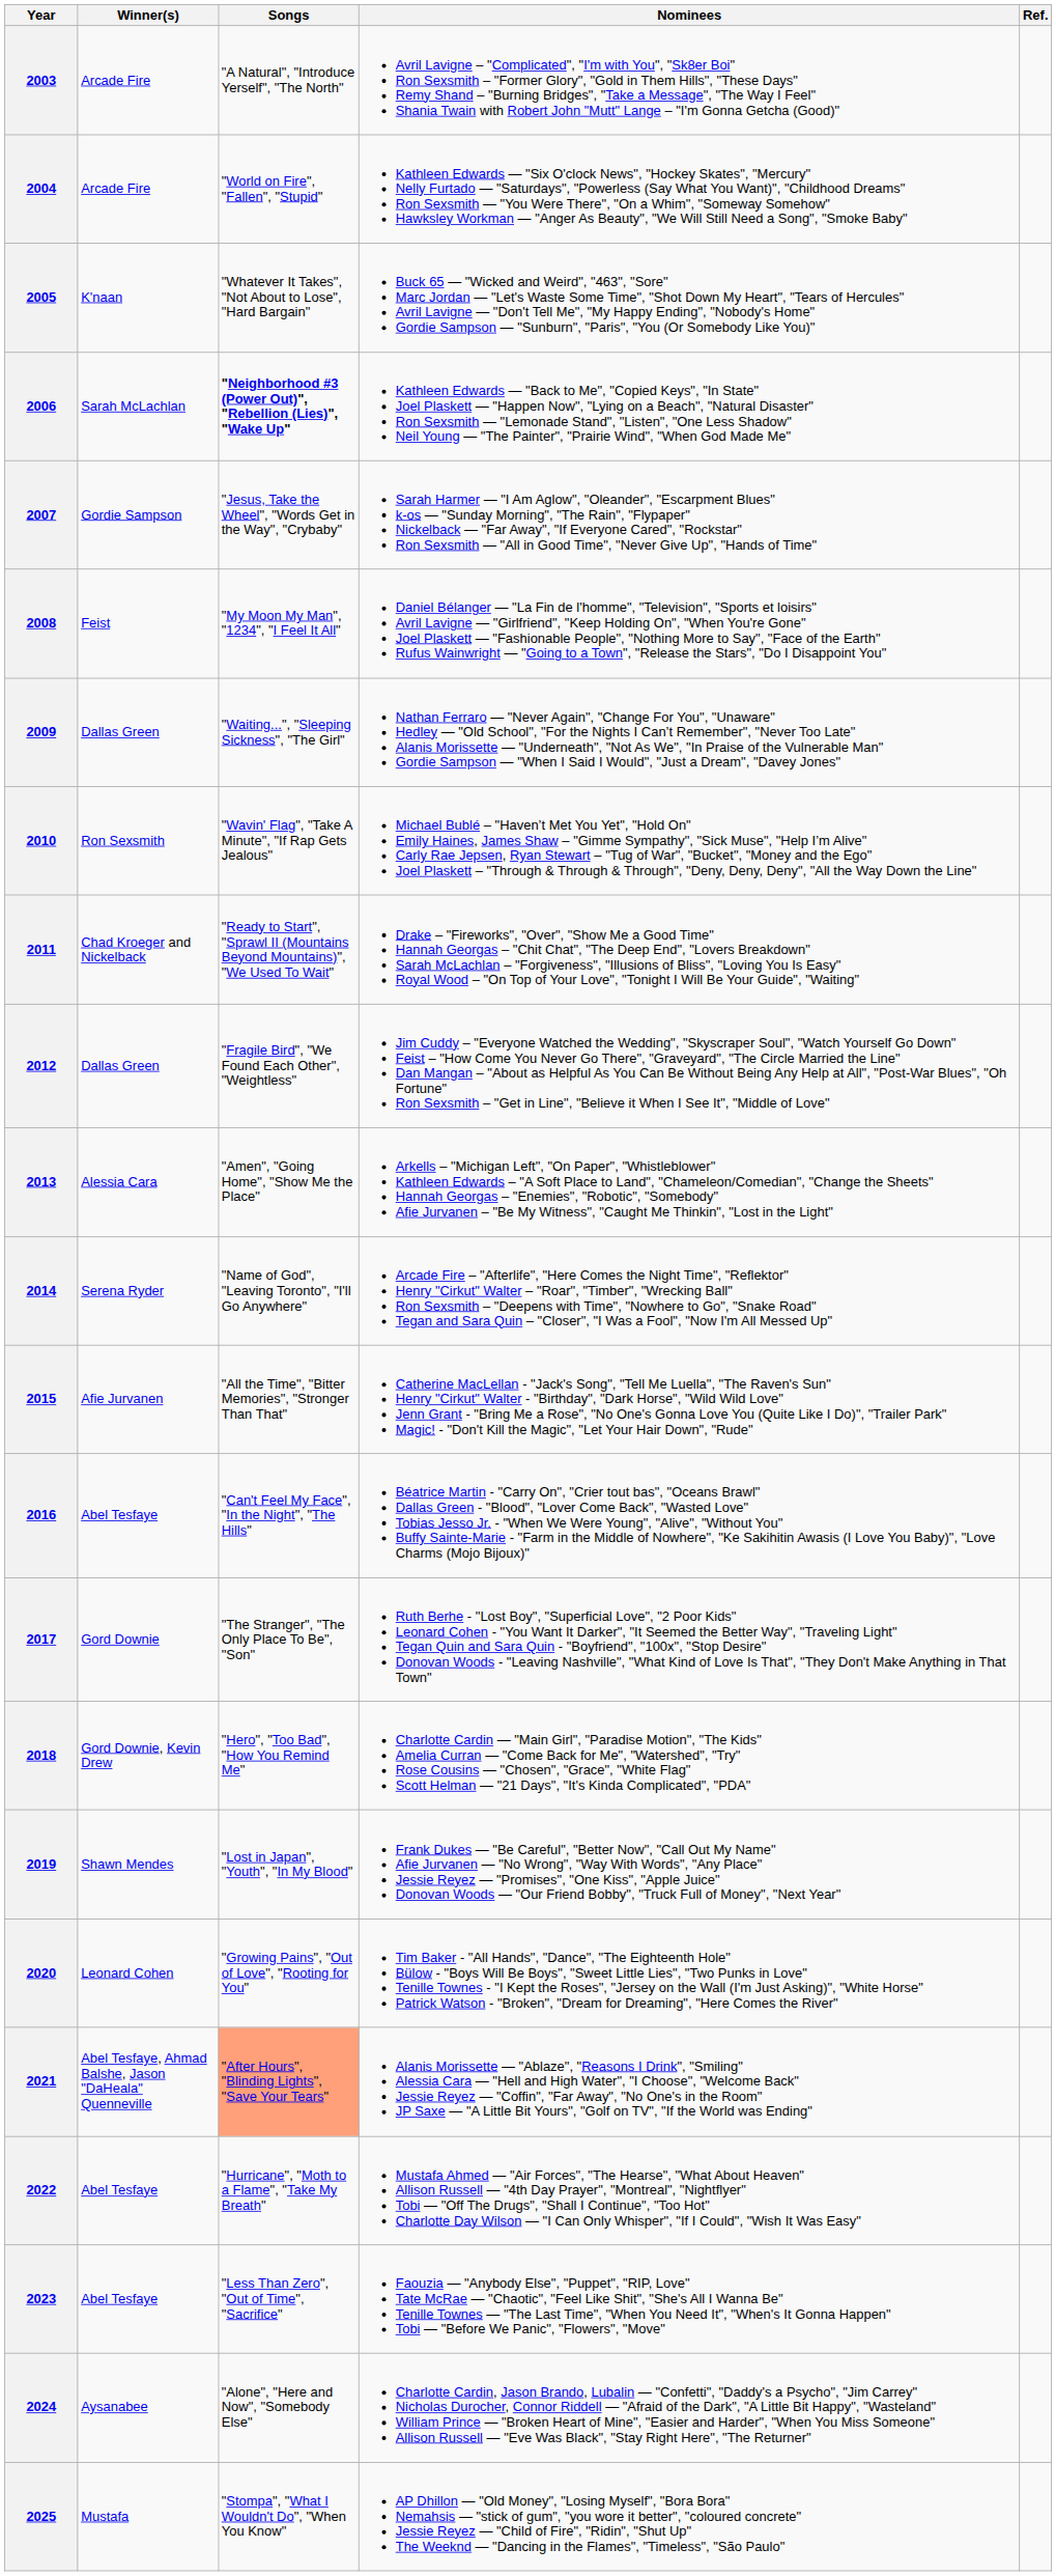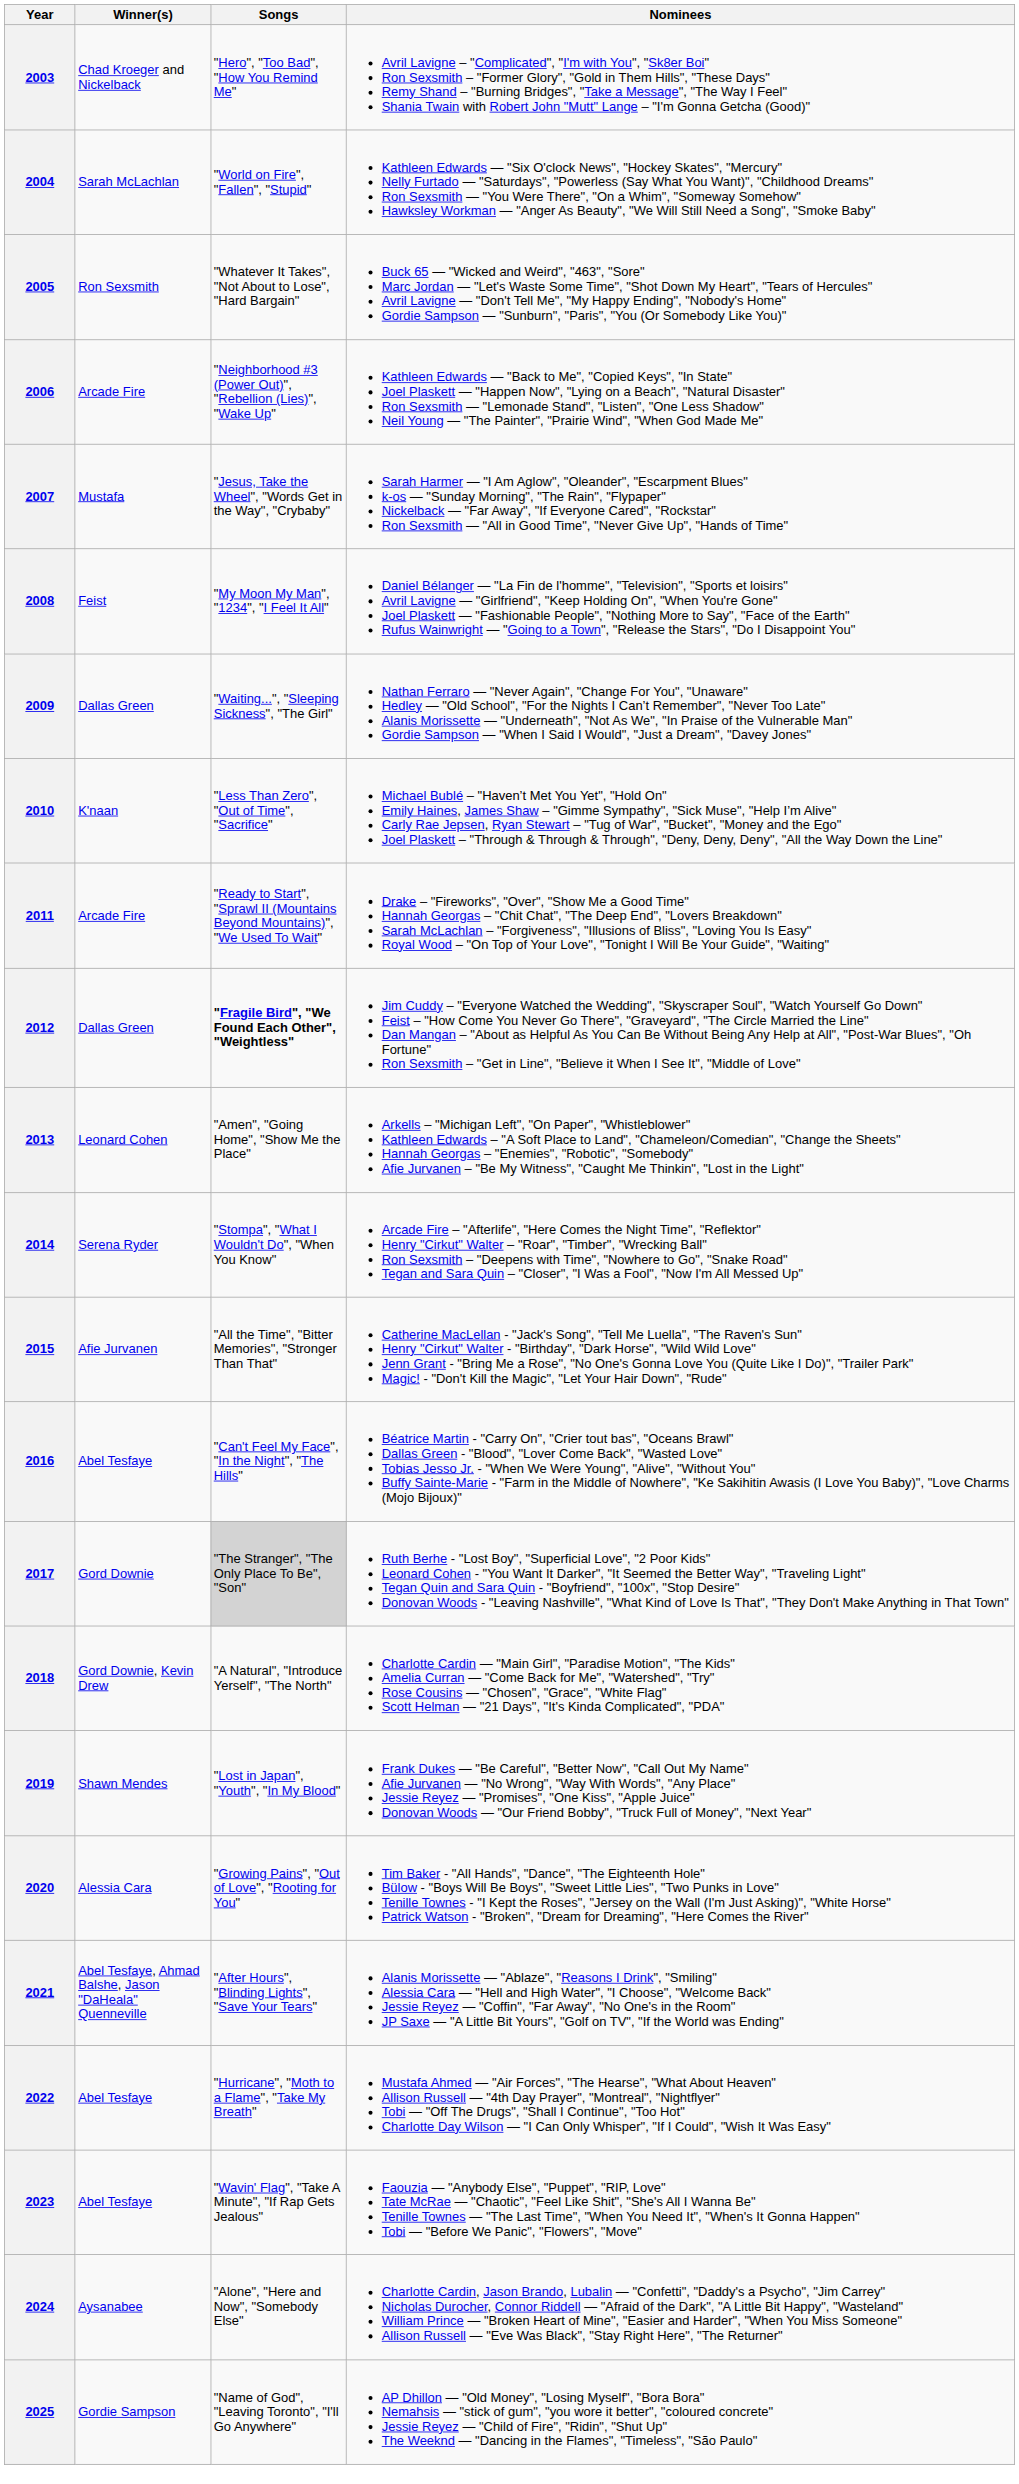 <table class="wikitable sortable">
 <tr>
 <th scope="col" style="width:5em;">Year</th>
 <th scope="col" style="width:10em;">Winner(s)</th>
 <th scope="col" style="width:10em;">Songs</th>
 <th scope="col" class="unsortable">Nominees</th>
-<th scope="col" class="unsortable">Ref.</th>
 </tr>
 <tr>
 <th scope="row"><a href='#'>2003</a></th>
-<td><a href='#'>Arcade Fire</a></td>
-<td>"A Natural", "Introduce Yerself", "The North"</td>
+<td><a href='#'>Chad Kroeger</a> and <a href='#'>Nickelback</a></td>
+<td>"<a href='#'>Hero</a>", "<a href='#'>Too Bad</a>", "<a href='#'>How You Remind Me</a>"</td>
 <td><br><ul><li><a href='#'>Avril Lavigne</a> – "<a href='#'>Complicated</a>", "<a href='#'>I'm with You</a>", "<a href='#'>Sk8er Boi</a>"</li><li><a href='#'>Ron Sexsmith</a> – "Former Glory", "Gold in Them Hills", "These Days"</li><li><a href='#'>Remy Shand</a> – "Burning Bridges", "<a href='#'>Take a Message</a>", "The Way I Feel"</li><li><a href='#'>Shania Twain</a> with <a href='#'>Robert John "Mutt" Lange</a> – "I'm Gonna Getcha (Good)"</li></ul></td>
-<td align="center"></td>
 </tr>
 <tr>
 <th scope="row"><a href='#'>2004</a></th>
-<td><a href='#'>Arcade Fire</a></td>
+<td><a href='#'>Sarah McLachlan</a></td>
 <td>"<a href='#'>World on Fire</a>", "<a href='#'>Fallen</a>", "<a href='#'>Stupid</a>"</td>
 <td><br><ul><li><a href='#'>Kathleen Edwards</a> — "Six O'clock News", "Hockey Skates", "Mercury"</li><li><a href='#'>Nelly Furtado</a> — "Saturdays", "Powerless (Say What You Want)", "Childhood Dreams"</li><li><a href='#'>Ron Sexsmith</a> — "You Were There", "On a Whim", "Someway Somehow"</li><li><a href='#'>Hawksley Workman</a> — "Anger As Beauty", "We Will Still Need a Song", "Smoke Baby"</li></ul></td>
-<td align="center"></td>
 </tr>
 <tr>
 <th scope="row"><a href='#'>2005</a></th>
-<td><a href='#'>K'naan</a></td>
+<td><a href='#'>Ron Sexsmith</a></td>
 <td>"Whatever It Takes", "Not About to Lose", "Hard Bargain"</td>
 <td><br><ul><li><a href='#'>Buck 65</a> — "Wicked and Weird", "463", "Sore"</li><li><a href='#'>Marc Jordan</a> — "Let's Waste Some Time", "Shot Down My Heart",  "Tears of Hercules"</li><li><a href='#'>Avril Lavigne</a> — "Don't Tell Me", "My Happy Ending", "Nobody's Home"</li><li><a href='#'>Gordie Sampson</a> — "Sunburn", "Paris", "You (Or Somebody Like You)"</li></ul></td>
-<td align="center"></td>
 </tr>
 <tr>
 <th scope="row"><a href='#'>2006</a></th>
-<td><a href='#'>Sarah McLachlan</a></td>
-<td><strong>"<a href='#'>Neighborhood #3 (Power Out)</a>", "<a href='#'>Rebellion (Lies)</a>", "<a href='#'>Wake Up</a>"</strong></td>
+<td><a href='#'>Arcade Fire</a></td>
+<td>"<a href='#'>Neighborhood #3 (Power Out)</a>", "<a href='#'>Rebellion (Lies)</a>", "<a href='#'>Wake Up</a>"</td>
 <td><br><ul><li><a href='#'>Kathleen Edwards</a> — "Back to Me", "Copied Keys", "In State"</li><li><a href='#'>Joel Plaskett</a> — "Happen Now", "Lying on a Beach", "Natural Disaster"</li><li><a href='#'>Ron Sexsmith</a> — "Lemonade Stand", "Listen", "One Less Shadow"</li><li><a href='#'>Neil Young</a> — "The Painter", "Prairie Wind", "When God Made Me"</li></ul></td>
-<td align="center"></td>
 </tr>
 <tr>
 <th scope="row"><a href='#'>2007</a></th>
-<td><a href='#'>Gordie Sampson</a></td>
+<td><a href='#'>Mustafa</a></td>
 <td>"<a href='#'>Jesus, Take the Wheel</a>", "Words Get in the Way", "Crybaby"</td>
 <td><br><ul><li><a href='#'>Sarah Harmer</a> — "I Am Aglow", "Oleander", "Escarpment Blues"</li><li><a href='#'>k-os</a> — "Sunday Morning", "The Rain", "Flypaper"</li><li><a href='#'>Nickelback</a> — "Far Away", "If Everyone Cared", "Rockstar"</li><li><a href='#'>Ron Sexsmith</a> — "All in Good Time", "Never Give Up", "Hands of Time"</li></ul></td>
-<td align="center"></td>
 </tr>
 <tr>
 <th scope="row"><a href='#'>2008</a></th>
 <td><a href='#'>Feist</a></td>
 <td>"<a href='#'>My Moon My Man</a>", "<a href='#'>1234</a>", "<a href='#'>I Feel It All</a>"</td>
 <td><br><ul><li><a href='#'>Daniel Bélanger</a> — "La Fin de l'homme", "Television", "Sports et loisirs"</li><li><a href='#'>Avril Lavigne</a> — "Girlfriend", "Keep Holding On", "When You're Gone"</li><li><a href='#'>Joel Plaskett</a> — "Fashionable People", "Nothing More to Say", "Face of the Earth"</li><li><a href='#'>Rufus Wainwright</a> — "<a href='#'>Going to a Town</a>", "Release the Stars", "Do I Disappoint You"</li></ul></td>
-<td align="center"></td>
 </tr>
 <tr>
 <th scope="row"><a href='#'>2009</a></th>
 <td><a href='#'>Dallas Green</a></td>
 <td>"<a href='#'>Waiting...</a>", "<a href='#'>Sleeping Sickness</a>", "The Girl"</td>
 <td><br><ul><li><a href='#'>Nathan Ferraro</a> — "Never Again", "Change For You", "Unaware"</li><li><a href='#'>Hedley</a> — "Old School", "For the Nights I Can’t Remember", "Never Too Late"</li><li><a href='#'>Alanis Morissette</a> — "Underneath", "Not As We", "In Praise of the Vulnerable Man"</li><li><a href='#'>Gordie Sampson</a> — "When I Said I Would", "Just a Dream", "Davey Jones"</li></ul></td>
-<td align="center"></td>
 </tr>
 <tr>
 <th scope="row"><a href='#'>2010</a></th>
-<td><a href='#'>Ron Sexsmith</a></td>
-<td>"<a href='#'>Wavin' Flag</a>", "Take A Minute", "If Rap Gets Jealous"</td>
+<td><a href='#'>K'naan</a></td>
+<td>"<a href='#'>Less Than Zero</a>", "<a href='#'>Out of Time</a>", "<a href='#'>Sacrifice</a>"</td>
 <td><br><ul><li><a href='#'>Michael Bublé</a> – "Haven’t Met You Yet", "Hold On"</li><li><a href='#'>Emily Haines</a>, <a href='#'>James Shaw</a> – "Gimme Sympathy", "Sick Muse", "Help I’m Alive"</li><li><a href='#'>Carly Rae Jepsen</a>, <a href='#'>Ryan Stewart</a> – "Tug of War", "Bucket", "Money and the Ego"</li><li><a href='#'>Joel Plaskett</a> – "Through & Through & Through", "Deny, Deny, Deny", "All the Way Down the Line"</li></ul></td>
-<td align="center"></td>
 </tr>
 <tr>
 <th scope="row"><a href='#'>2011</a></th>
-<td><a href='#'>Chad Kroeger</a> and <a href='#'>Nickelback</a></td>
+<td><a href='#'>Arcade Fire</a></td>
 <td>"<a href='#'>Ready to Start</a>", "<a href='#'>Sprawl II (Mountains Beyond Mountains)</a>", "<a href='#'>We Used To Wait</a>"</td>
 <td><br><ul><li><a href='#'>Drake</a> – "Fireworks", "Over", "Show Me a Good Time"</li><li><a href='#'>Hannah Georgas</a> – "Chit Chat", "The Deep End", "Lovers Breakdown"</li><li><a href='#'>Sarah McLachlan</a> – "Forgiveness", "Illusions of Bliss", "Loving You Is Easy"</li><li><a href='#'>Royal Wood</a> – "On Top of Your Love", "Tonight I Will Be Your Guide", "Waiting"</li></ul></td>
-<td align="center"></td>
 </tr>
 <tr>
 <th scope="row"><a href='#'>2012</a></th>
 <td><a href='#'>Dallas Green</a></td>
-<td>"<a href='#'>Fragile Bird</a>", "We Found Each Other", "Weightless"</td>
+<td><strong>"<a href='#'>Fragile Bird</a>", "We Found Each Other", "Weightless"</strong></td>
 <td><br><ul><li><a href='#'>Jim Cuddy</a> – "Everyone Watched the Wedding", "Skyscraper Soul", "Watch Yourself Go Down"</li><li><a href='#'>Feist</a> – "How Come You Never Go There", "Graveyard", "The Circle Married the Line"</li><li><a href='#'>Dan Mangan</a> – "About as Helpful As You Can Be Without Being Any Help at All", "Post-War Blues", "Oh Fortune"</li><li><a href='#'>Ron Sexsmith</a> – "Get in Line", "Believe it When I See It", "Middle of Love"</li></ul></td>
-<td align="center"></td>
 </tr>
 <tr>
 <th scope="row"><a href='#'>2013</a></th>
-<td><a href='#'>Alessia Cara</a></td>
+<td><a href='#'>Leonard Cohen</a></td>
 <td>"Amen", "Going Home", "Show Me the Place"</td>
 <td><br><ul><li><a href='#'>Arkells</a> – "Michigan Left", "On Paper", "Whistleblower"</li><li><a href='#'>Kathleen Edwards</a> – "A Soft Place to Land", "Chameleon/Comedian", "Change the Sheets"</li><li><a href='#'>Hannah Georgas</a> – "Enemies", "Robotic", "Somebody"</li><li><a href='#'>Afie Jurvanen</a> – "Be My Witness", "Caught Me Thinkin", "Lost in the Light"</li></ul></td>
-<td align="center"></td>
 </tr>
 <tr>
 <th scope="row"><a href='#'>2014</a></th>
 <td><a href='#'>Serena Ryder</a></td>
-<td>"Name of God", "Leaving Toronto", "I'll Go Anywhere"</td>
+<td>"<a href='#'>Stompa</a>", "<a href='#'>What I Wouldn't Do</a>", "When You Know"</td>
 <td><br><ul><li><a href='#'>Arcade Fire</a> – "Afterlife", "Here Comes the Night Time", "Reflektor"</li><li><a href='#'>Henry "Cirkut" Walter</a> – "Roar", "Timber", "Wrecking Ball"</li><li><a href='#'>Ron Sexsmith</a> – "Deepens with Time", "Nowhere to Go", "Snake Road"</li><li><a href='#'>Tegan and Sara Quin</a> – "Closer", "I Was a Fool", "Now I'm All Messed Up"</li></ul></td>
-<td align="center"></td>
 </tr>
 <tr>
 <th scope="row"><a href='#'>2015</a></th>
 <td><a href='#'>Afie Jurvanen</a></td>
 <td>"All the Time", "Bitter Memories", "Stronger Than That"</td>
 <td><br><ul><li><a href='#'>Catherine MacLellan</a> - "Jack's Song", "Tell Me Luella", "The Raven's Sun"</li><li><a href='#'>Henry "Cirkut" Walter</a> - "Birthday", "Dark Horse", "Wild Wild Love"</li><li><a href='#'>Jenn Grant</a> - "Bring Me a Rose", "No One's Gonna Love You (Quite Like I Do)", "Trailer Park"</li><li><a href='#'>Magic!</a> - "Don't Kill the Magic", "Let Your Hair Down", "Rude"</li></ul></td>
-<td align="center"></td>
 </tr>
 <tr>
 <th scope="row"><a href='#'>2016</a></th>
 <td><a href='#'>Abel Tesfaye</a></td>
 <td>"<a href='#'>Can't Feel My Face</a>", "<a href='#'>In the Night</a>", "<a href='#'>The Hills</a>"</td>
 <td><br><ul><li><a href='#'>Béatrice Martin</a> - "Carry On", "Crier tout bas", "Oceans Brawl"</li><li><a href='#'>Dallas Green</a> - "Blood", "Lover Come Back", "Wasted Love"</li><li><a href='#'>Tobias Jesso Jr.</a> - "When We Were Young", "Alive", "Without You"</li><li><a href='#'>Buffy Sainte-Marie</a> - "Farm in the Middle of Nowhere", "Ke Sakihitin Awasis (I Love You Baby)", "Love Charms (Mojo Bijoux)"</li></ul></td>
-<td align="center"></td>
 </tr>
 <tr>
 <th scope="row"><a href='#'>2017</a></th>
 <td><a href='#'>Gord Downie</a></td>
-<td>"The Stranger", "The Only Place To Be", "Son"</td>
+<td style="background: lightgrey;">"The Stranger", "The Only Place To Be", "Son"</td>
 <td><br><ul><li><a href='#'>Ruth Berhe</a> - "Lost Boy", "Superficial Love", "2 Poor Kids"</li><li><a href='#'>Leonard Cohen</a> - "You Want It Darker", "It Seemed the Better Way", "Traveling Light"</li><li><a href='#'>Tegan Quin and Sara Quin</a> - "Boyfriend", "100x", "Stop Desire"</li><li><a href='#'>Donovan Woods</a> - "Leaving Nashville", "What Kind of Love Is That", "They Don't Make Anything in That Town"</li></ul></td>
-<td align="center"></td>
 </tr>
 <tr>
 <th scope="row"><a href='#'>2018</a></th>
 <td><a href='#'>Gord Downie</a>, <a href='#'>Kevin Drew</a></td>
-<td>"<a href='#'>Hero</a>", "<a href='#'>Too Bad</a>", "<a href='#'>How You Remind Me</a>"</td>
+<td>"A Natural", "Introduce Yerself", "The North"</td>
 <td><br><ul><li><a href='#'>Charlotte Cardin</a> — "Main Girl", "Paradise Motion", "The Kids"</li><li><a href='#'>Amelia Curran</a> — "Come Back for Me", "Watershed", "Try"</li><li><a href='#'>Rose Cousins</a> — "Chosen", "Grace", "White Flag"</li><li><a href='#'>Scott Helman</a> — "21 Days", "It's Kinda Complicated", "PDA"</li></ul></td>
-<td align="center"></td>
 </tr>
 <tr>
 <th scope="row"><a href='#'>2019</a></th>
 <td><a href='#'>Shawn Mendes</a></td>
 <td>"<a href='#'>Lost in Japan</a>", "<a href='#'>Youth</a>", "<a href='#'>In My Blood</a>"</td>
 <td><br><ul><li><a href='#'>Frank Dukes</a> — "Be Careful", "Better Now", "Call Out My Name"</li><li><a href='#'>Afie Jurvanen</a> — "No Wrong", "Way With Words", "Any Place"</li><li><a href='#'>Jessie Reyez</a> — "Promises", "One Kiss", "Apple Juice"</li><li><a href='#'>Donovan Woods</a> — "Our Friend Bobby", "Truck Full of Money", "Next Year"</li></ul></td>
-<td align="center"></td>
 </tr>
 <tr>
 <th scope="row"><a href='#'>2020</a></th>
-<td><a href='#'>Leonard Cohen</a></td>
+<td><a href='#'>Alessia Cara</a></td>
 <td>"<a href='#'>Growing Pains</a>", "<a href='#'>Out of Love</a>", "<a href='#'>Rooting for You</a>"</td>
 <td><br><ul><li><a href='#'>Tim Baker</a> - "All Hands", "Dance", "The Eighteenth Hole"</li><li><a href='#'>Bülow</a> - "Boys Will Be Boys", "Sweet Little Lies", "Two Punks in Love"</li><li><a href='#'>Tenille Townes</a> - "I Kept the Roses", "Jersey on the Wall (I'm Just Asking)", "White Horse"</li><li><a href='#'>Patrick Watson</a> - "Broken", "Dream for Dreaming", "Here Comes the River"</li></ul></td>
-<td align="center"></td>
 </tr>
 <tr>
 <th scope="row"><a href='#'>2021</a></th>
 <td><a href='#'>Abel Tesfaye</a>, <a href='#'>Ahmad Balshe</a>, <a href='#'>Jason "DaHeala" Quenneville</a></td>
-<td style="background: lightsalmon;">"<a href='#'>After Hours</a>", "<a href='#'>Blinding Lights</a>", "<a href='#'>Save Your Tears</a>"</td>
+<td>"<a href='#'>After Hours</a>", "<a href='#'>Blinding Lights</a>", "<a href='#'>Save Your Tears</a>"</td>
 <td><br><ul><li><a href='#'>Alanis Morissette</a> — "Ablaze", "<a href='#'>Reasons I Drink</a>", "Smiling"</li><li><a href='#'>Alessia Cara</a> — "Hell and High Water", "I Choose", "Welcome Back"</li><li><a href='#'>Jessie Reyez</a> — "Coffin", "Far Away", "No One's in the Room"</li><li><a href='#'>JP Saxe</a> — "A Little Bit Yours", "Golf on TV", "If the World was Ending"</li></ul></td>
-<td align="center"></td>
 </tr>
 <tr>
 <th scope="row"><a href='#'>2022</a></th>
 <td><a href='#'>Abel Tesfaye</a></td>
 <td>"<a href='#'>Hurricane</a>", "<a href='#'>Moth to a Flame</a>", "<a href='#'>Take My Breath</a>"</td>
 <td><br><ul><li><a href='#'>Mustafa Ahmed</a> — "Air Forces", "The Hearse", "What About Heaven"</li><li><a href='#'>Allison Russell</a> — "4th Day Prayer", "Montreal", "Nightflyer"</li><li><a href='#'>Tobi</a> — "Off The Drugs", "Shall I Continue", "Too Hot"</li><li><a href='#'>Charlotte Day Wilson</a> — "I Can Only Whisper", "If I Could", "Wish It Was Easy"</li></ul></td>
-<td align="center"></td>
 </tr>
 <tr>
 <th scope="row"><a href='#'>2023</a></th>
 <td><a href='#'>Abel Tesfaye</a></td>
-<td>"<a href='#'>Less Than Zero</a>", "<a href='#'>Out of Time</a>", "<a href='#'>Sacrifice</a>"</td>
+<td>"<a href='#'>Wavin' Flag</a>", "Take A Minute", "If Rap Gets Jealous"</td>
 <td><br><ul><li><a href='#'>Faouzia</a> — "Anybody Else", "Puppet", "RIP, Love"</li><li><a href='#'>Tate McRae</a> — "Chaotic", "Feel Like Shit", "She's All I Wanna Be"</li><li><a href='#'>Tenille Townes</a> — "The Last Time", "When You Need It", "When's It Gonna Happen"</li><li><a href='#'>Tobi</a> — "Before We Panic", "Flowers", "Move"</li></ul></td>
-<td align="center"></td>
 </tr>
 <tr>
 <th scope="row"><a href='#'>2024</a></th>
 <td><a href='#'>Aysanabee</a></td>
 <td>"Alone", "Here and Now", "Somebody Else"</td>
 <td><br><ul><li><a href='#'>Charlotte Cardin</a>, <a href='#'>Jason Brando</a>, <a href='#'>Lubalin</a> — "Confetti", "Daddy's a Psycho", "Jim Carrey"</li><li><a href='#'>Nicholas Durocher</a>, <a href='#'>Connor Riddell</a> — "Afraid of the Dark", "A Little Bit Happy", "Wasteland"</li><li><a href='#'>William Prince</a> — "Broken Heart of Mine", "Easier and Harder", "When You Miss Someone"</li><li><a href='#'>Allison Russell</a> — "Eve Was Black", "Stay Right Here", "The Returner"</li></ul></td>
-<td align="center"></td>
 </tr>
 <tr>
 <th scope="row"><a href='#'>2025</a></th>
-<td><a href='#'>Mustafa</a></td>
-<td>"<a href='#'>Stompa</a>", "<a href='#'>What I Wouldn't Do</a>", "When You Know"</td>
+<td><a href='#'>Gordie Sampson</a></td>
+<td>"Name of God", "Leaving Toronto", "I'll Go Anywhere"</td>
 <td><br><ul><li><a href='#'>AP Dhillon</a> — "Old Money", "Losing Myself", "Bora Bora"</li><li><a href='#'>Nemahsis</a> — "stick of gum", "you wore it better", "coloured concrete"</li><li><a href='#'>Jessie Reyez</a> — "Child of Fire", "Ridin", "Shut Up"</li><li><a href='#'>The Weeknd</a> — "Dancing in the Flames", "Timeless", "São Paulo"</li></ul></td>
-<td align="center"></td>
 </tr>
 </table>
